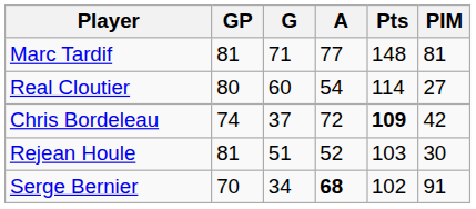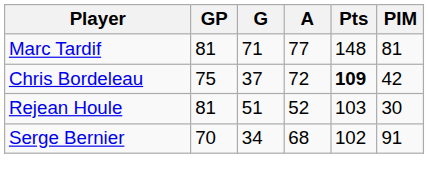 <table class="wikitable">
 <tr>
 <th bgcolor="#DDDDFF" width="40%">Player</th>
 <th bgcolor="#DDDDFF" width="10%">GP</th>
 <th bgcolor="#DDDDFF" width="10%">G</th>
 <th bgcolor="#DDDDFF" width="10%">A</th>
 <th bgcolor="#DDDDFF" width="10%">Pts</th>
 <th bgcolor="#DDDDFF" width="10%">PIM</th>
 </tr>
 <tr>
 <td><a href='#'>Marc Tardif</a></td>
 <td>81</td>
 <td>71</td>
 <td>77</td>
 <td>148</td>
 <td>81</td>
 </tr>
 <tr>
-<td><a href='#'>Real Cloutier</a></td>
-<td>80</td>
-<td>60</td>
-<td>54</td>
-<td>114</td>
-<td>27</td>
-</tr>
-<tr>
 <td><a href='#'>Chris Bordeleau</a></td>
-<td>74</td>
+<td>75</td>
 <td>37</td>
 <td>72</td>
 <td><strong>109</strong></td>
 <td>42</td>
 </tr>
 <tr>
 <td><a href='#'>Rejean Houle</a></td>
 <td>81</td>
 <td>51</td>
 <td>52</td>
 <td>103</td>
 <td>30</td>
 </tr>
 <tr>
 <td><a href='#'>Serge Bernier</a></td>
 <td>70</td>
 <td>34</td>
-<td><strong>68</strong></td>
+<td>68</td>
 <td>102</td>
 <td>91</td>
 </tr>
 </table>
